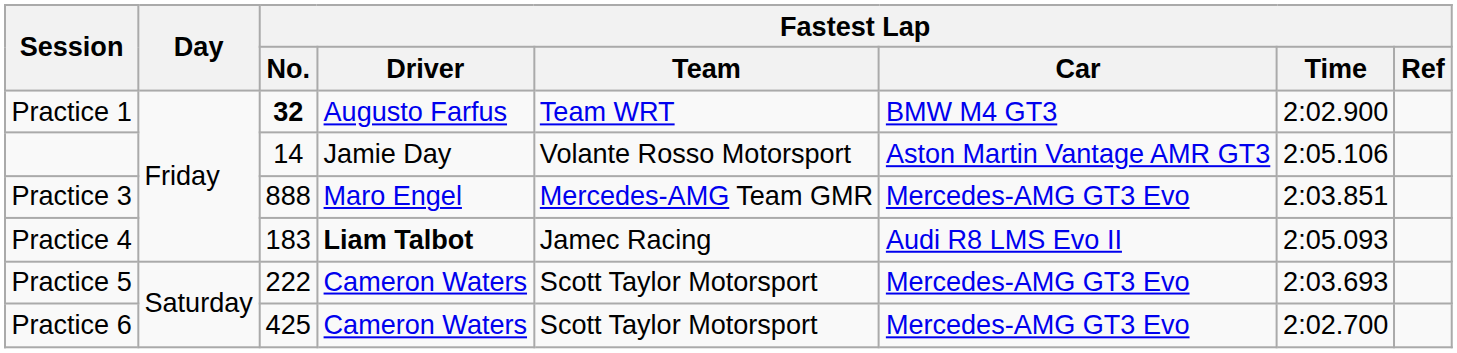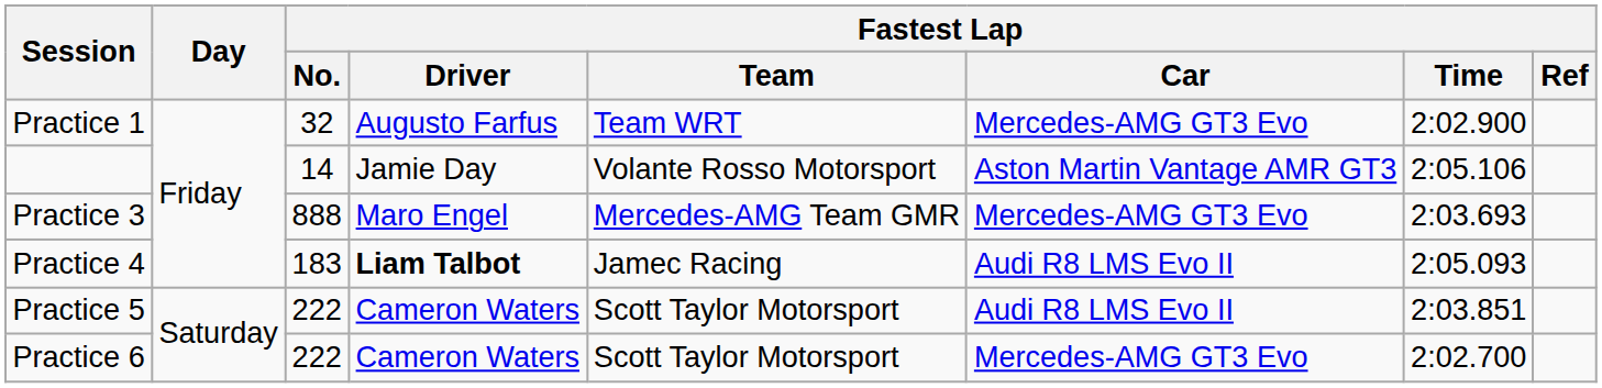 <table class="wikitable" style=font-size:85%;>
 <tr>
 <th rowspan=2>Session</th>
 <th rowspan=2>Day</th>
 <th colspan=6>Fastest Lap</th>
 </tr>
 <tr>
 <th>No.</th>
 <th>Driver</th>
 <th>Team</th>
 <th>Car</th>
 <th>Time</th>
 <th>Ref</th>
 </tr>
 <tr>
 <td>Practice 1</td>
 <td rowspan=4>Friday</td>
-<td align="center"><strong>32</strong></td>
+<td align="center">32</td>
 <td> <a href='#'>Augusto Farfus</a></td>
 <td> <a href='#'>Team WRT</a></td>
-<td><a href='#'>BMW M4 GT3</a></td>
+<td><a href='#'>Mercedes-AMG GT3 Evo</a></td>
 <td>2:02.900</td>
 <td align="center"></td>
 </tr>
 <tr>
 <td></td>
 <td align="center">14</td>
 <td> Jamie Day</td>
 <td> Volante Rosso Motorsport</td>
 <td nowrap><a href='#'>Aston Martin Vantage AMR GT3</a></td>
 <td>2:05.106</td>
 <td align="center"></td>
 </tr>
 <tr>
 <td>Practice 3</td>
 <td align="center">888</td>
 <td> <a href='#'>Maro Engel</a></td>
 <td nowrap> <a href='#'>Mercedes-AMG</a> Team GMR</td>
 <td><a href='#'>Mercedes-AMG GT3 Evo</a></td>
-<td>2:03.851</td>
+<td>2:03.693</td>
 <td align="center"></td>
 </tr>
 <tr>
 <td>Practice 4</td>
 <td align="center">183</td>
 <td><strong> Liam Talbot</strong></td>
 <td> Jamec Racing</td>
 <td><a href='#'>Audi R8 LMS Evo II</a></td>
 <td>2:05.093</td>
 <td align="center"></td>
 </tr>
 <tr>
 <td>Practice 5</td>
 <td rowspan=2>Saturday</td>
 <td align="center">222</td>
 <td nowrap> <a href='#'>Cameron Waters</a></td>
 <td> Scott Taylor Motorsport</td>
-<td><a href='#'>Mercedes-AMG GT3 Evo</a></td>
-<td>2:03.693</td>
+<td><a href='#'>Audi R8 LMS Evo II</a></td>
+<td>2:03.851</td>
 <td align="center"></td>
 </tr>
 <tr>
 <td>Practice 6</td>
-<td align="center">425</td>
+<td align="center">222</td>
 <td nowrap> <a href='#'>Cameron Waters</a></td>
 <td> Scott Taylor Motorsport</td>
 <td><a href='#'>Mercedes-AMG GT3 Evo</a></td>
 <td>2:02.700</td>
 <td align="center"></td>
 </tr>
 </table>
